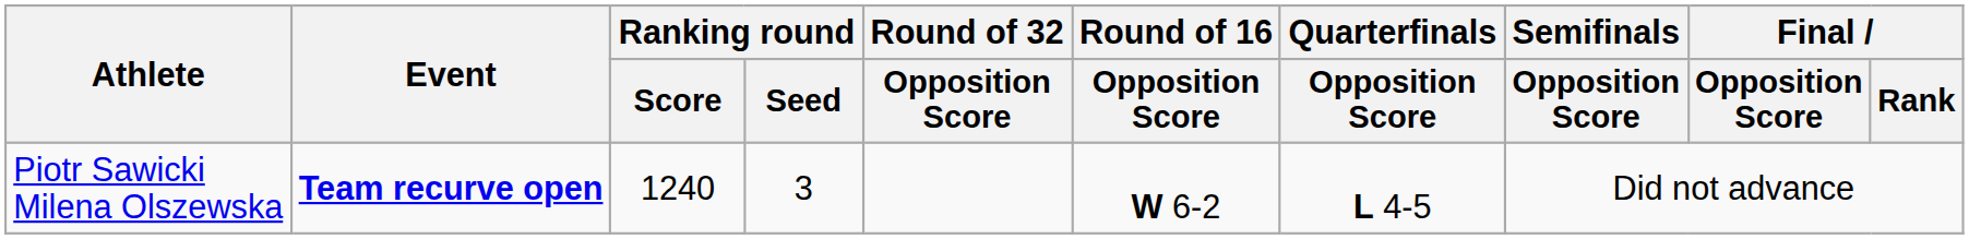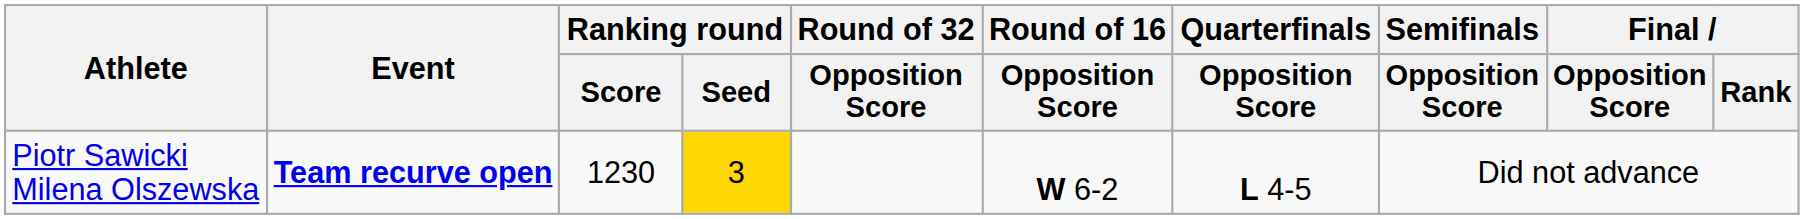 <table class="wikitable" style="font-size:90%">
 <tr>
 <th rowspan=2>Athlete</th>
 <th rowspan=2>Event</th>
 <th colspan="2">Ranking round</th>
 <th>Round of 32</th>
 <th>Round of 16</th>
 <th>Quarterfinals</th>
 <th>Semifinals</th>
 <th colspan="2">Final / </th>
 </tr>
 <tr style="font-size:95%">
 <th>Score</th>
 <th>Seed</th>
 <th>Opposition<br>Score</th>
 <th>Opposition<br>Score</th>
 <th>Opposition<br>Score</th>
 <th>Opposition<br>Score</th>
 <th>Opposition<br>Score</th>
 <th>Rank</th>
 </tr>
 <tr align=center>
 <td align=left><a href='#'>Piotr Sawicki</a><br><a href='#'>Milena Olszewska</a></td>
 <td align=left><strong><a href='#'>Team recurve open</a></strong></td>
-<td>1240</td>
-<td>3</td>
+<td>1230</td>
+<td style="background: gold;">3</td>
 <td></td>
 <td> <br><strong>W</strong> 6-2</td>
 <td> <br><strong>L</strong> 4-5</td>
 <td colspan=3>Did not advance</td>
 </tr>
 </table>
